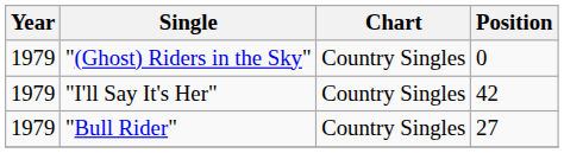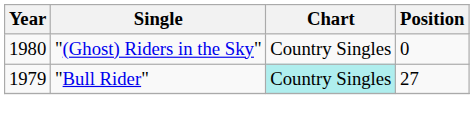 <table class="wikitable">
 <tr>
 <th align="left">Year</th>
 <th align="left">Single</th>
 <th align="left">Chart</th>
 <th align="left">Position</th>
 </tr>
 <tr>
-<td align="left">1979</td>
+<td align="left">1980</td>
 <td align="left">"<a href='#'>(Ghost) Riders in the Sky</a>"</td>
 <td align="left">Country Singles</td>
 <td align="left">0</td>
 </tr>
 <tr>
 <td align="left">1979</td>
-<td align="left">"I'll Say It's Her"</td>
-<td align="left">Country Singles</td>
-<td align="left">42</td>
-</tr>
-<tr>
-<td align="left">1979</td>
 <td align="left">"<a href='#'>Bull Rider</a>"</td>
-<td align="left">Country Singles</td>
+<td align="left" style="background: paleturquoise;">Country Singles</td>
 <td align="left">27</td>
 </tr>
 <tr>
 </tr>
 </table>
